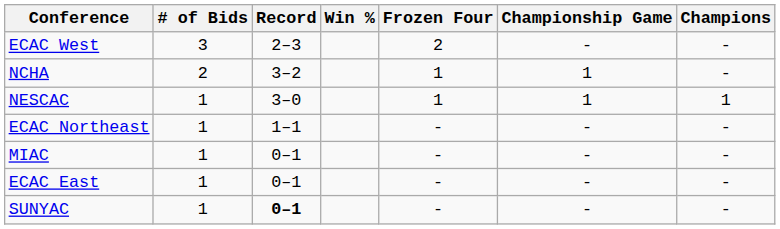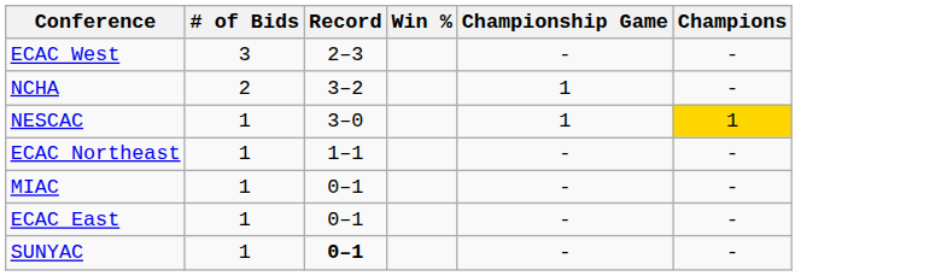 <table class="wikitable sortable">
 <tr>
 <th>Conference</th>
 <th># of Bids</th>
 <th>Record</th>
 <th>Win %</th>
-<th>Frozen Four</th>
 <th>Championship Game</th>
 <th>Champions</th>
 </tr>
 <tr align="center">
 <td align="left"><a href='#'>ECAC West</a></td>
 <td>3</td>
 <td>2–3</td>
 <td></td>
-<td>2</td>
 <td>-</td>
 <td>-</td>
 </tr>
 <tr align="center">
 <td align="left"><a href='#'>NCHA</a></td>
 <td>2</td>
 <td>3–2</td>
 <td></td>
 <td>1</td>
-<td>1</td>
 <td>-</td>
 </tr>
 <tr align="center">
 <td align="left"><a href='#'>NESCAC</a></td>
 <td>1</td>
 <td>3–0</td>
 <td></td>
 <td>1</td>
-<td>1</td>
-<td>1</td>
+<td style="background: gold;">1</td>
 </tr>
 <tr align="center">
 <td align="left"><a href='#'>ECAC Northeast</a></td>
 <td>1</td>
 <td>1–1</td>
 <td></td>
-<td>-</td>
 <td>-</td>
 <td>-</td>
 </tr>
 <tr align="center">
 <td align="left"><a href='#'>MIAC</a></td>
 <td>1</td>
 <td>0–1</td>
 <td></td>
 <td>-</td>
 <td>-</td>
-<td>-</td>
 </tr>
 <tr align="center">
 <td align="left"><a href='#'>ECAC East</a></td>
 <td>1</td>
 <td>0–1</td>
 <td></td>
-<td>-</td>
 <td>-</td>
 <td>-</td>
 </tr>
 <tr align="center">
 <td align="left"><a href='#'>SUNYAC</a></td>
 <td>1</td>
 <td><strong>0–1</strong></td>
 <td></td>
 <td>-</td>
 <td>-</td>
-<td>-</td>
 </tr>
 </table>
